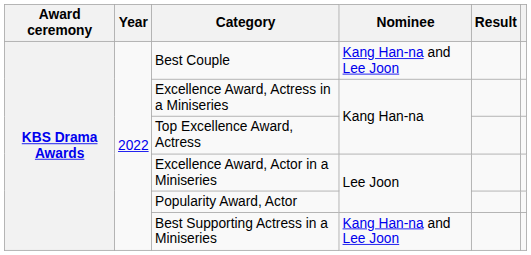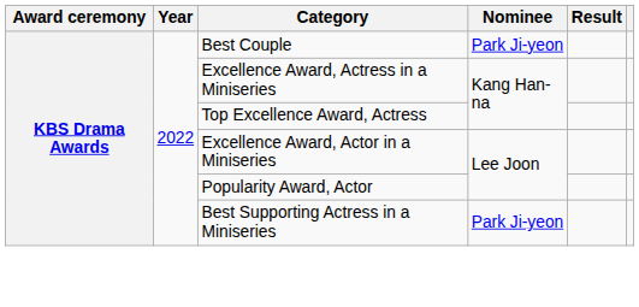 <table class="wikitable plainrowheaders sortable">
 <tr>
 <th scope="col">Award ceremony</th>
 <th scope="col">Year</th>
 <th scope="col">Category </th>
 <th scope="col">Nominee</th>
 <th scope="col">Result</th>
 <th scope="col" class="unsortable"></th>
 </tr>
 <tr>
 <th scope="row" rowspan="6"><a href='#'>KBS Drama Awards</a></th>
 <td rowspan="6" style="text-align:center"><a href='#'>2022</a></td>
 <td>Best Couple</td>
-<td><a href='#'>Kang Han-na</a> and <a href='#'>Lee Joon</a></td>
+<td><a href='#'>Park Ji-yeon</a></td>
 <td></td>
 <td style="text-align:center"></td>
 </tr>
 <tr>
 <td>Excellence Award, Actress in a Miniseries</td>
 <td rowspan="2">Kang Han-na</td>
 <td></td>
 <td style="text-align:center"></td>
 </tr>
 <tr>
 <td>Top Excellence Award, Actress</td>
 <td></td>
 <td style="text-align:center"></td>
 </tr>
 <tr>
 <td>Excellence Award, Actor in a Miniseries</td>
 <td rowspan="2">Lee Joon</td>
 <td></td>
 <td style="text-align:center"></td>
 </tr>
 <tr>
 <td>Popularity Award, Actor</td>
 <td></td>
 <td style="text-align:center"></td>
 </tr>
 <tr>
 <td>Best Supporting Actress in a Miniseries</td>
-<td><a href='#'>Kang Han-na</a> and <a href='#'>Lee Joon</a></td>
+<td><a href='#'>Park Ji-yeon</a></td>
 <td></td>
 <td style="text-align:center"></td>
 </tr>
 </table>
